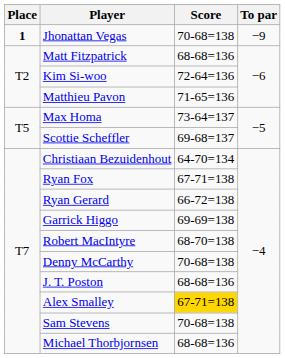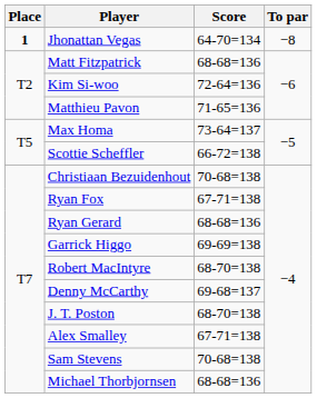 <table class="wikitable">
 <tr>
 <th>Place</th>
 <th>Player</th>
 <th>Score</th>
 <th>To par</th>
 </tr>
 <tr>
 <td align=center><strong>1</strong></td>
 <td> <a href='#'>Jhonattan Vegas</a></td>
-<td>70-68=138</td>
-<td align=center>−9</td>
+<td>64-70=134</td>
+<td align=center>−8</td>
 </tr>
 <tr>
 <td rowspan=3 align=center>T2</td>
 <td> <a href='#'>Matt Fitzpatrick</a></td>
 <td>68-68=136</td>
 <td rowspan=3 align=center>−6</td>
 </tr>
 <tr>
 <td> <a href='#'>Kim Si-woo</a></td>
 <td>72-64=136</td>
 </tr>
 <tr>
 <td> <a href='#'>Matthieu Pavon</a></td>
 <td>71-65=136</td>
 </tr>
 <tr>
 <td rowspan=2 align=center>T5</td>
 <td> <a href='#'>Max Homa</a></td>
 <td>73-64=137</td>
 <td rowspan=2 align=center>−5</td>
 </tr>
 <tr>
 <td> <a href='#'>Scottie Scheffler</a></td>
-<td>69-68=137</td>
+<td>66-72=138</td>
 </tr>
 <tr>
 <td rowspan=10 align=center>T7</td>
 <td> <a href='#'>Christiaan Bezuidenhout</a></td>
-<td>64-70=134</td>
+<td>70-68=138</td>
 <td rowspan=10 align=center>−4</td>
 </tr>
 <tr>
 <td> <a href='#'>Ryan Fox</a></td>
 <td>67-71=138</td>
 </tr>
 <tr>
 <td> <a href='#'>Ryan Gerard</a></td>
-<td>66-72=138</td>
+<td>68-68=136</td>
 </tr>
 <tr>
 <td> <a href='#'>Garrick Higgo</a></td>
 <td>69-69=138</td>
 </tr>
 <tr>
 <td> <a href='#'>Robert MacIntyre</a></td>
 <td>68-70=138</td>
 </tr>
 <tr>
 <td> <a href='#'>Denny McCarthy</a></td>
-<td>70-68=138</td>
+<td>69-68=137</td>
 </tr>
 <tr>
 <td> <a href='#'>J. T. Poston</a></td>
-<td>68-68=136</td>
+<td>68-70=138</td>
 </tr>
 <tr>
 <td> <a href='#'>Alex Smalley</a></td>
-<td style="background: gold;">67-71=138</td>
+<td>67-71=138</td>
 </tr>
 <tr>
 <td> <a href='#'>Sam Stevens</a></td>
 <td>70-68=138</td>
 </tr>
 <tr>
 <td> <a href='#'>Michael Thorbjornsen</a></td>
 <td>68-68=136</td>
 </tr>
 </table>
